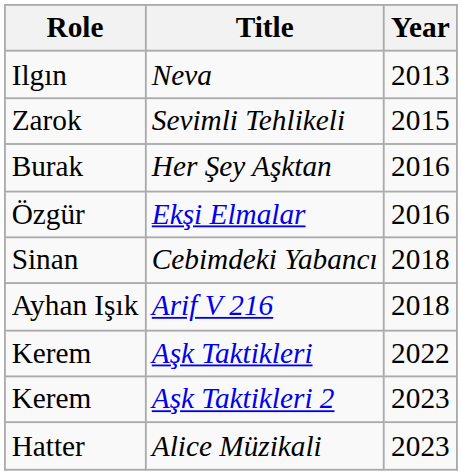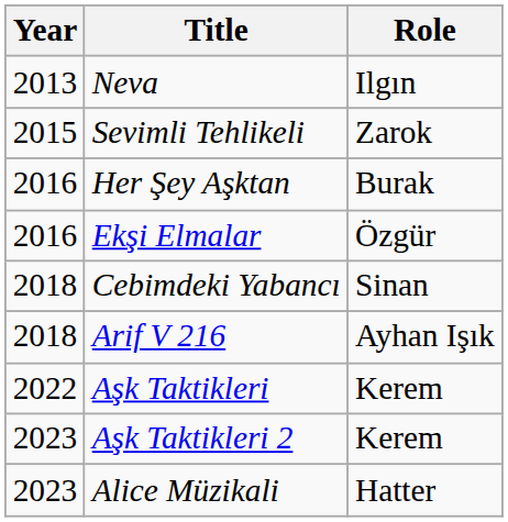 <table class="wikitable sortable">
 <tr>
+<th>Year</th>
+<th>Title</th>
 <th>Role</th>
-<th>Title</th>
-<th>Year</th>
 </tr>
 <tr>
+<td>2013</td>
+<td><em>Neva</em></td>
 <td>Ilgın</td>
-<td><em>Neva</em></td>
-<td>2013</td>
 </tr>
 <tr>
+<td>2015</td>
+<td><em>Sevimli Tehlikeli</em></td>
 <td>Zarok</td>
-<td><em>Sevimli Tehlikeli</em></td>
-<td>2015</td>
 </tr>
 <tr>
+<td>2016</td>
+<td><em>Her Şey Aşktan</em></td>
 <td>Burak</td>
-<td><em>Her Şey Aşktan</em></td>
-<td>2016</td>
 </tr>
 <tr>
+<td>2016</td>
+<td><em><a href='#'>Ekşi Elmalar</a></em></td>
 <td>Özgür</td>
-<td><em><a href='#'>Ekşi Elmalar</a></em></td>
-<td>2016</td>
 </tr>
 <tr>
+<td>2018</td>
+<td><em>Cebimdeki Yabancı</em></td>
 <td>Sinan</td>
-<td><em>Cebimdeki Yabancı</em></td>
-<td>2018</td>
 </tr>
 <tr>
+<td>2018</td>
+<td><em><a href='#'>Arif V 216</a></em></td>
 <td>Ayhan Işık</td>
-<td><em><a href='#'>Arif V 216</a></em></td>
-<td>2018</td>
 </tr>
 <tr>
+<td>2022</td>
+<td><em><a href='#'>Aşk Taktikleri</a></em></td>
 <td>Kerem</td>
-<td><em><a href='#'>Aşk Taktikleri</a></em></td>
-<td>2022</td>
 </tr>
 <tr>
+<td>2023</td>
+<td><em><a href='#'>Aşk Taktikleri 2</a></em></td>
 <td>Kerem</td>
-<td><em><a href='#'>Aşk Taktikleri 2</a></em></td>
-<td>2023</td>
 </tr>
 <tr>
+<td>2023</td>
+<td><em>Alice Müzikali</em></td>
 <td>Hatter</td>
-<td><em>Alice Müzikali</em></td>
-<td>2023</td>
 </tr>
 </table>
